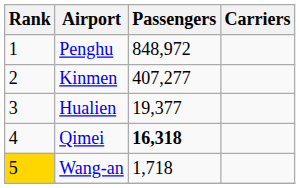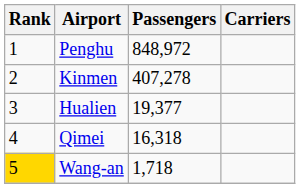 <table class="wikitable sortable" style= "font-size: 90%;">
 <tr>
 <th>Rank</th>
 <th>Airport</th>
 <th>Passengers</th>
 <th>Carriers</th>
 </tr>
 <tr>
 <td>1</td>
 <td><a href='#'>Penghu</a></td>
 <td>848,972</td>
 <td></td>
 </tr>
 <tr>
 <td>2</td>
 <td><a href='#'>Kinmen</a></td>
-<td>407,277</td>
+<td>407,278</td>
 <td></td>
 </tr>
 <tr>
 <td>3</td>
 <td><a href='#'>Hualien</a></td>
 <td>19,377</td>
 <td></td>
 </tr>
 <tr>
 <td>4</td>
 <td><a href='#'>Qimei</a></td>
-<td><strong>16,318</strong></td>
+<td>16,318</td>
 <td></td>
 </tr>
 <tr>
 <td style="background: gold;">5</td>
 <td><a href='#'>Wang-an</a></td>
 <td>1,718</td>
 <td></td>
 </tr>
 <tr>
 </tr>
 </table>
